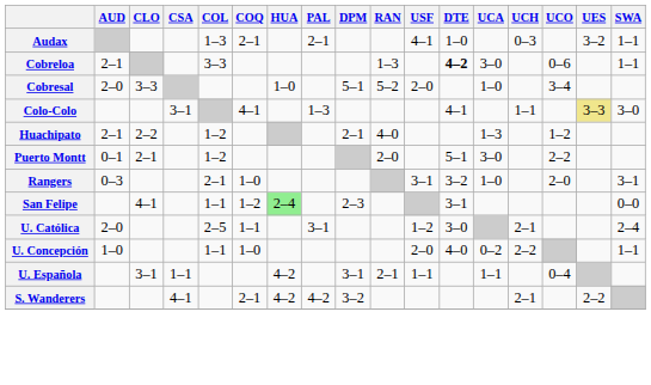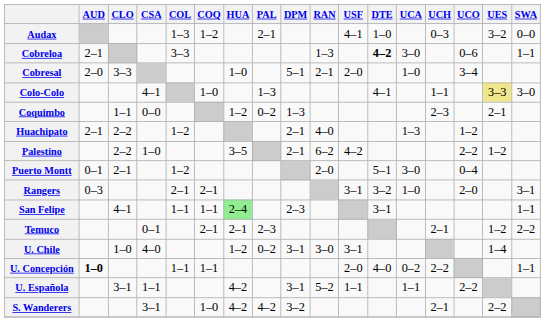 <table class="wikitable" style="text-align:center">
 <tr>
 <th width="90"> </th>
 <th width="30"><small><a href='#'>AUD</a></small></th>
 <th width="30"><small><a href='#'>CLO</a></small></th>
 <th width="30"><small><a href='#'>CSA</a></small></th>
 <th width="30"><small><a href='#'>COL</a></small></th>
 <th width="30"><small><a href='#'>COQ</a></small></th>
 <th width="30"><small><a href='#'>HUA</a></small></th>
 <th width="30"><small><a href='#'>PAL</a></small></th>
 <th width="30"><small><a href='#'>DPM</a></small></th>
 <th width="30"><small><a href='#'>RAN</a></small></th>
 <th width="30"><small><a href='#'>USF</a></small></th>
 <th width="30"><small><a href='#'>DTE</a></small></th>
 <th width="30"><small><a href='#'>UCA</a></small></th>
 <th width="30"><small><a href='#'>UCH</a></small></th>
 <th width="30"><small><a href='#'>UCO</a></small></th>
 <th width="30"><small><a href='#'>UES</a></small></th>
 <th width="30"><small><a href='#'>SWA</a></small></th>
 </tr>
 <tr>
 <th><small><a href='#'>Audax</a></small></th>
 <td bgcolor="#CCCCCC"></td>
 <td></td>
 <td></td>
 <td>1–3</td>
-<td>2–1</td>
+<td>1–2</td>
 <td></td>
 <td>2–1</td>
 <td></td>
 <td></td>
 <td>4–1</td>
 <td>1–0</td>
 <td></td>
 <td>0–3</td>
 <td></td>
 <td>3–2</td>
-<td>1–1</td>
+<td>0–0</td>
 </tr>
 <tr>
 <th><small><a href='#'>Cobreloa</a></small></th>
 <td>2–1</td>
 <td bgcolor="#CCCCCC"></td>
 <td></td>
 <td>3–3</td>
 <td></td>
 <td></td>
 <td></td>
 <td></td>
 <td>1–3</td>
 <td></td>
 <td><strong>4–2</strong></td>
 <td>3–0</td>
 <td></td>
 <td>0–6</td>
 <td></td>
 <td>1–1</td>
 </tr>
 <tr>
 <th><small><a href='#'>Cobresal</a></small></th>
 <td>2–0</td>
 <td>3–3</td>
 <td bgcolor="#CCCCCC"></td>
 <td></td>
 <td></td>
 <td>1–0</td>
 <td></td>
 <td>5–1</td>
-<td>5–2</td>
+<td>2–1</td>
 <td>2–0</td>
 <td></td>
 <td>1–0</td>
 <td></td>
 <td>3–4</td>
 <td></td>
 <td></td>
 </tr>
 <tr>
 <th><small><a href='#'>Colo-Colo</a></small></th>
 <td></td>
 <td></td>
-<td>3–1</td>
+<td>4–1</td>
 <td bgcolor="#CCCCCC"></td>
-<td>4–1</td>
+<td>1–0</td>
 <td></td>
 <td>1–3</td>
 <td></td>
 <td></td>
 <td></td>
 <td>4–1</td>
 <td></td>
 <td>1–1</td>
 <td></td>
 <td style="background: khaki;">3–3</td>
 <td>3–0</td>
+</tr>
+<tr>
+<th><small><a href='#'>Coquimbo</a></small></th>
+<td></td>
+<td>1–1</td>
+<td>0–0</td>
+<td></td>
+<td bgcolor="#CCCCCC"></td>
+<td>1–2</td>
+<td>0–2</td>
+<td>1–3</td>
+<td></td>
+<td></td>
+<td></td>
+<td></td>
+<td>2–3</td>
+<td></td>
+<td>2–1</td>
+<td></td>
 </tr>
 <tr>
 <th><small><a href='#'>Huachipato</a></small></th>
 <td>2–1</td>
 <td>2–2</td>
 <td></td>
 <td>1–2</td>
 <td></td>
 <td bgcolor="#CCCCCC"></td>
 <td></td>
 <td>2–1</td>
 <td>4–0</td>
 <td></td>
 <td></td>
 <td>1–3</td>
 <td></td>
 <td>1–2</td>
 <td></td>
 <td></td>
 </tr>
 <tr>
+<th><small><a href='#'>Palestino</a></small></th>
+<td></td>
+<td>2–2</td>
+<td>1–0</td>
+<td></td>
+<td></td>
+<td>3–5</td>
+<td bgcolor="#CCCCCC"></td>
+<td>2–1</td>
+<td>6–2</td>
+<td>4–2</td>
+<td></td>
+<td></td>
+<td></td>
+<td>2–2</td>
+<td>1–2</td>
+<td></td>
+</tr>
+<tr>
 <th><small><a href='#'>Puerto Montt</a></small></th>
 <td>0–1</td>
 <td>2–1</td>
 <td></td>
 <td>1–2</td>
 <td></td>
 <td></td>
 <td></td>
 <td bgcolor="#CCCCCC"></td>
 <td>2–0</td>
 <td></td>
 <td>5–1</td>
 <td>3–0</td>
 <td></td>
-<td>2–2</td>
+<td>0–4</td>
 <td></td>
 <td></td>
 </tr>
 <tr>
 <th><small><a href='#'>Rangers</a></small></th>
 <td>0–3</td>
 <td></td>
 <td></td>
 <td>2–1</td>
-<td>1–0</td>
+<td>2–1</td>
 <td></td>
 <td></td>
 <td></td>
 <td bgcolor="#CCCCCC"></td>
 <td>3–1</td>
 <td>3–2</td>
 <td>1–0</td>
 <td></td>
 <td>2–0</td>
 <td></td>
 <td>3–1</td>
 </tr>
 <tr>
 <th><small><a href='#'>San Felipe</a></small></th>
 <td></td>
 <td>4–1</td>
 <td></td>
 <td>1–1</td>
-<td>1–2</td>
+<td>1–1</td>
 <td style="background: lightgreen;">2–4</td>
 <td></td>
 <td>2–3</td>
 <td></td>
 <td bgcolor="#CCCCCC"></td>
 <td>3–1</td>
 <td></td>
 <td></td>
 <td></td>
 <td></td>
-<td>0–0</td>
+<td>1–1</td>
 </tr>
 <tr>
-<th><small><a href='#'>U. Católica</a></small></th>
-<td>2–0</td>
+<th><small><a href='#'>Temuco</a></small></th>
 <td></td>
 <td></td>
-<td>2–5</td>
-<td>1–1</td>
+<td>0–1</td>
 <td></td>
+<td>2–1</td>
+<td>2–1</td>
+<td>2–3</td>
+<td></td>
+<td></td>
+<td></td>
+<td bgcolor="#CCCCCC"></td>
+<td></td>
+<td>2–1</td>
+<td></td>
+<td>1–2</td>
+<td>2–2</td>
+</tr>
+<tr>
+<th><small><a href='#'>U. Chile</a></small></th>
+<td></td>
+<td>1–0</td>
+<td>4–0</td>
+<td></td>
+<td></td>
+<td>1–2</td>
+<td>0–2</td>
+<td>3–1</td>
+<td>3–0</td>
 <td>3–1</td>
 <td></td>
 <td></td>
-<td>1–2</td>
-<td>3–0</td>
 <td bgcolor="#CCCCCC"></td>
-<td>2–1</td>
 <td></td>
+<td>1–4</td>
 <td></td>
-<td>2–4</td>
 </tr>
 <tr>
 <th><small><a href='#'>U. Concepción</a></small></th>
-<td>1–0</td>
+<td><strong>1–0</strong></td>
 <td></td>
 <td></td>
 <td>1–1</td>
-<td>1–0</td>
+<td>1–1</td>
 <td></td>
 <td></td>
 <td></td>
 <td></td>
 <td>2–0</td>
 <td>4–0</td>
 <td>0–2</td>
 <td>2–2</td>
 <td bgcolor="#CCCCCC"></td>
 <td></td>
 <td>1–1</td>
 </tr>
 <tr>
 <th><small><a href='#'>U. Española</a></small></th>
 <td></td>
 <td>3–1</td>
 <td>1–1</td>
 <td></td>
 <td></td>
 <td>4–2</td>
 <td></td>
 <td>3–1</td>
-<td>2–1</td>
+<td>5–2</td>
 <td>1–1</td>
 <td></td>
 <td>1–1</td>
 <td></td>
-<td>0–4</td>
+<td>2–2</td>
 <td bgcolor="#CCCCCC"></td>
 <td></td>
 </tr>
 <tr>
 <th><small><a href='#'>S. Wanderers</a></small></th>
 <td></td>
 <td></td>
-<td>4–1</td>
+<td>3–1</td>
 <td></td>
-<td>2–1</td>
+<td>1–0</td>
 <td>4–2</td>
 <td>4–2</td>
 <td>3–2</td>
 <td></td>
 <td></td>
 <td></td>
 <td></td>
 <td>2–1</td>
 <td></td>
 <td>2–2</td>
 <td bgcolor="#CCCCCC"></td>
 </tr>
 <tr>
 </tr>
 </table>
